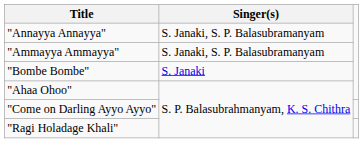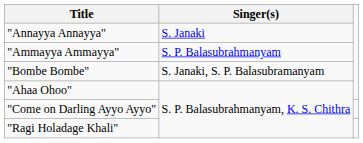 <table class=wikitable sortable>
 <tr>
 <th>Title</th>
 <th>Singer(s)</th>
 </tr>
 <tr>
 <td>"Annayya Annayya"</td>
-<td>S. Janaki, S. P. Balasubramanyam</td>
+<td><a href='#'>S. Janaki</a></td>
 </tr>
 <tr>
 <td>"Ammayya Ammayya"</td>
-<td>S. Janaki, S. P. Balasubramanyam</td>
+<td><a href='#'>S. P. Balasubrahmanyam</a></td>
 </tr>
 <tr>
 <td>"Bombe Bombe"</td>
-<td><a href='#'>S. Janaki</a></td>
+<td>S. Janaki, S. P. Balasubramanyam</td>
 </tr>
 <tr>
 <td>"Ahaa Ohoo"</td>
 <td rowspan=3>S. P. Balasubrahmanyam, <a href='#'>K. S. Chithra</a></td>
 </tr>
 <tr>
 <td>"Come on Darling Ayyo Ayyo"</td>
 <td></td>
 </tr>
 <tr>
 <td>"Ragi Holadage Khali"</td>
 <td></td>
 </tr>
 </table>
